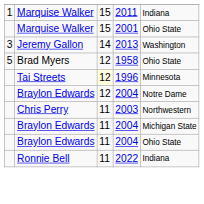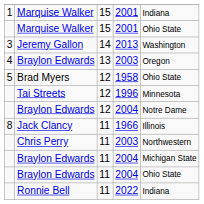 <table class="wikitable">
 <tr>
 </tr>
 <tr>
 <td>1</td>
 <td><a href='#'>Marquise Walker</a></td>
 <td>15</td>
-<td><a href='#'>2011</a></td>
+<td><a href='#'>2001</a></td>
 <td style="font-size:80%;">Indiana</td>
 </tr>
 <tr>
 <td></td>
 <td><a href='#'>Marquise Walker</a></td>
 <td>15</td>
 <td><a href='#'>2001</a></td>
 <td style="font-size:80%;">Ohio State</td>
 </tr>
 <tr>
 <td>3</td>
 <td><a href='#'>Jeremy Gallon</a></td>
 <td>14</td>
 <td><a href='#'>2013</a></td>
 <td style="font-size:80%;">Washington</td>
 </tr>
 <tr>
+<td>4</td>
+<td><a href='#'>Braylon Edwards</a></td>
+<td>13</td>
+<td><a href='#'>2003</a></td>
+<td style="font-size:80%;">Oregon</td>
+</tr>
+<tr>
 <td>5</td>
 <td>Brad Myers</td>
 <td>12</td>
 <td><a href='#'>1958</a></td>
 <td style="font-size:80%;">Ohio State</td>
 </tr>
 <tr>
 <td></td>
 <td><a href='#'>Tai Streets</a></td>
-<td style="background: lightyellow;">12</td>
+<td>12</td>
 <td><a href='#'>1996</a></td>
 <td style="font-size:80%;">Minnesota</td>
 </tr>
 <tr>
 <td></td>
 <td><a href='#'>Braylon Edwards</a></td>
 <td>12</td>
 <td><a href='#'>2004</a></td>
 <td style="font-size:80%;">Notre Dame</td>
+</tr>
+<tr>
+<td>8</td>
+<td><a href='#'>Jack Clancy</a></td>
+<td>11</td>
+<td><a href='#'>1966</a></td>
+<td style="font-size:80%;">Illinois</td>
 </tr>
 <tr>
 <td></td>
 <td><a href='#'>Chris Perry</a></td>
 <td>11</td>
 <td><a href='#'>2003</a></td>
 <td style="font-size:80%;">Northwestern</td>
 </tr>
 <tr>
 <td></td>
 <td><a href='#'>Braylon Edwards</a></td>
 <td>11</td>
 <td><a href='#'>2004</a></td>
 <td style="font-size:80%;">Michigan State</td>
 </tr>
 <tr>
 <td></td>
 <td><a href='#'>Braylon Edwards</a></td>
 <td>11</td>
 <td><a href='#'>2004</a></td>
 <td style="font-size:80%;">Ohio State</td>
 </tr>
 <tr>
 <td></td>
 <td><a href='#'>Ronnie Bell</a></td>
 <td>11</td>
 <td><a href='#'>2022</a></td>
 <td style="font-size:80%;">Indiana</td>
 </tr>
 </table>
